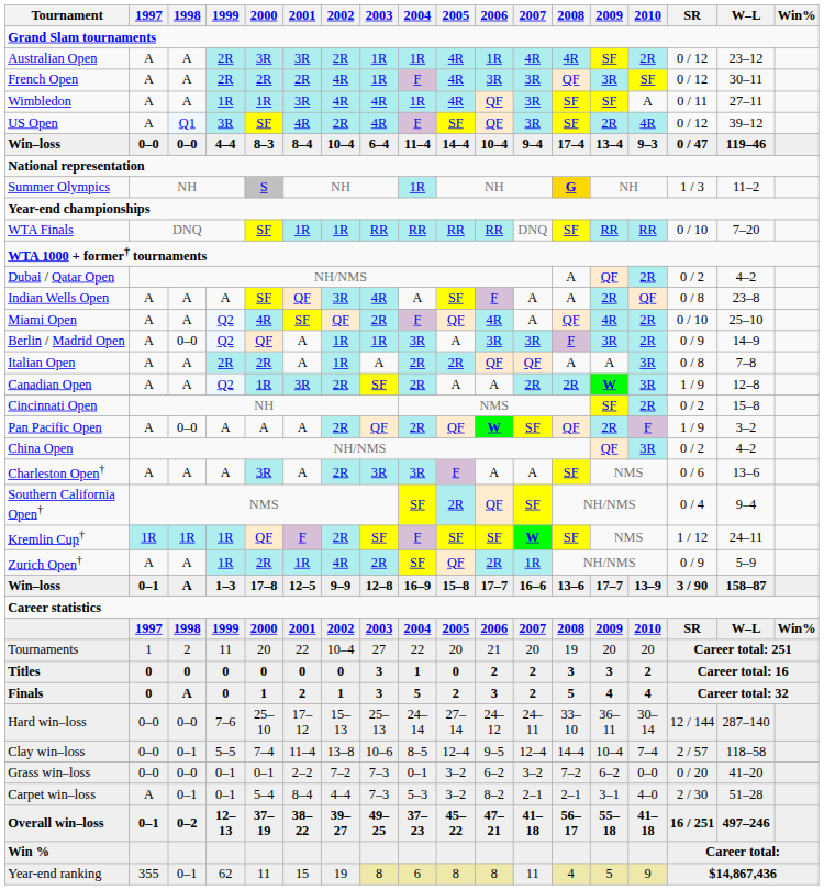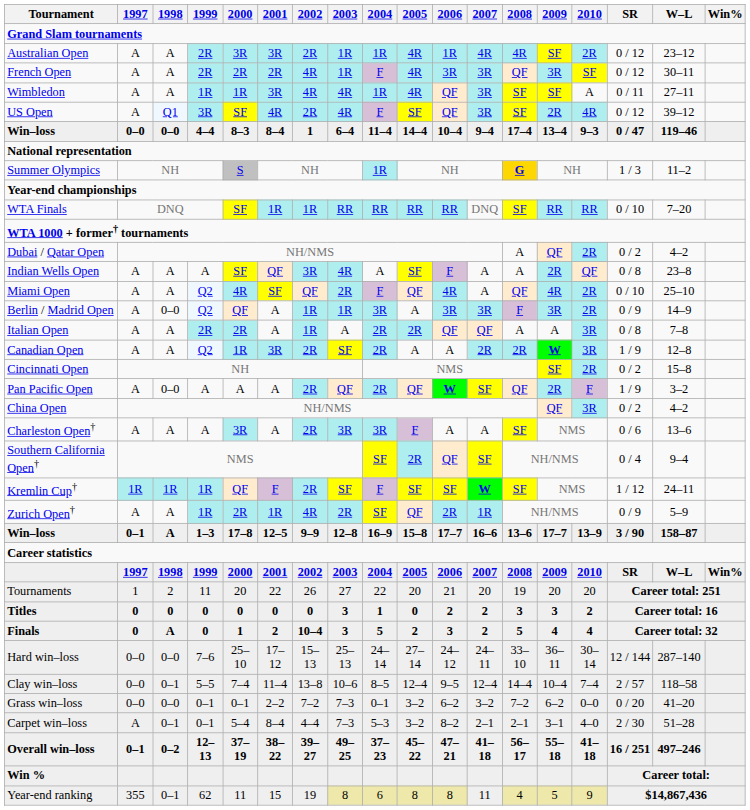 <table class="wikitable nowrap" style="text-align:center">
 <tr>
 <th width="140">Tournament</th>
 <th width="38"><a href='#'>1997</a></th>
 <th width="38"><a href='#'>1998</a></th>
 <th width="38"><a href='#'>1999</a></th>
 <th width="38"><a href='#'>2000</a></th>
 <th width="38"><a href='#'>2001</a></th>
 <th width="38"><a href='#'>2002</a></th>
 <th width="38"><a href='#'>2003</a></th>
 <th width="38"><a href='#'>2004</a></th>
 <th width="38"><a href='#'>2005</a></th>
 <th width="38"><a href='#'>2006</a></th>
 <th width="38"><a href='#'>2007</a></th>
 <th width="38"><a href='#'>2008</a></th>
 <th width="38"><a href='#'>2009</a></th>
 <th width="38"><a href='#'>2010</a></th>
 <th>SR</th>
 <th width="60">W–L</th>
 <th>Win%</th>
 </tr>
 <tr>
 <td colspan="18" align="left"><strong><a href='#'>Grand Slam tournaments</a></strong></td>
 </tr>
 <tr>
 <td align="left"><a href='#'>Australian Open</a></td>
 <td>A</td>
 <td>A</td>
 <td bgcolor="afeeee"><a href='#'>2R</a></td>
 <td bgcolor="afeeee"><a href='#'>3R</a></td>
 <td bgcolor="afeeee"><a href='#'>3R</a></td>
 <td bgcolor="afeeee"><a href='#'>2R</a></td>
 <td bgcolor="afeeee"><a href='#'>1R</a></td>
 <td bgcolor="afeeee"><a href='#'>1R</a></td>
 <td bgcolor="afeeee"><a href='#'>4R</a></td>
 <td bgcolor="afeeee"><a href='#'>1R</a></td>
 <td bgcolor="afeeee"><a href='#'>4R</a></td>
 <td bgcolor="afeeee"><a href='#'>4R</a></td>
 <td bgcolor="yellow"><a href='#'>SF</a></td>
 <td bgcolor="afeeee"><a href='#'>2R</a></td>
 <td>0 / 12</td>
 <td>23–12</td>
 <td></td>
 </tr>
 <tr>
 <td align="left"><a href='#'>French Open</a></td>
 <td>A</td>
 <td>A</td>
 <td bgcolor="afeeee"><a href='#'>2R</a></td>
 <td bgcolor="afeeee"><a href='#'>2R</a></td>
 <td bgcolor="afeeee"><a href='#'>2R</a></td>
 <td bgcolor="afeeee"><a href='#'>4R</a></td>
 <td bgcolor="afeeee"><a href='#'>1R</a></td>
 <td bgcolor="thistle"><a href='#'>F</a></td>
 <td bgcolor="afeeee"><a href='#'>4R</a></td>
 <td bgcolor="afeeee"><a href='#'>3R</a></td>
 <td bgcolor="afeeee"><a href='#'>3R</a></td>
 <td bgcolor="ffebcd"><a href='#'>QF</a></td>
 <td bgcolor="afeeee"><a href='#'>3R</a></td>
 <td bgcolor="yellow"><a href='#'>SF</a></td>
 <td>0 / 12</td>
 <td>30–11</td>
 <td></td>
 </tr>
 <tr>
 <td align="left"><a href='#'>Wimbledon</a></td>
 <td>A</td>
 <td>A</td>
 <td bgcolor="afeeee"><a href='#'>1R</a></td>
 <td bgcolor="afeeee"><a href='#'>1R</a></td>
 <td bgcolor="afeeee"><a href='#'>3R</a></td>
 <td bgcolor="afeeee"><a href='#'>4R</a></td>
 <td bgcolor="afeeee"><a href='#'>4R</a></td>
 <td bgcolor="afeeee"><a href='#'>1R</a></td>
 <td bgcolor="afeeee"><a href='#'>4R</a></td>
 <td bgcolor="ffebcd"><a href='#'>QF</a></td>
 <td bgcolor="afeeee"><a href='#'>3R</a></td>
 <td bgcolor="yellow"><a href='#'>SF</a></td>
 <td bgcolor="yellow"><a href='#'>SF</a></td>
 <td>A</td>
 <td>0 / 11</td>
 <td>27–11</td>
 <td></td>
 </tr>
 <tr>
 <td align="left"><a href='#'>US Open</a></td>
 <td>A</td>
 <td bgcolor=f0f8ff><a href='#'>Q1</a></td>
 <td bgcolor="afeeee"><a href='#'>3R</a></td>
 <td bgcolor="yellow"><a href='#'>SF</a></td>
 <td bgcolor="afeeee"><a href='#'>4R</a></td>
 <td bgcolor="afeeee"><a href='#'>2R</a></td>
 <td bgcolor="afeeee"><a href='#'>4R</a></td>
 <td bgcolor="thistle"><a href='#'>F</a></td>
 <td bgcolor="yellow"><a href='#'>SF</a></td>
 <td bgcolor="ffebcd"><a href='#'>QF</a></td>
 <td bgcolor="afeeee"><a href='#'>3R</a></td>
 <td bgcolor="yellow"><a href='#'>SF</a></td>
 <td bgcolor="afeeee"><a href='#'>2R</a></td>
 <td bgcolor="afeeee"><a href='#'>4R</a></td>
 <td>0 / 12</td>
 <td>39–12</td>
 <td></td>
 </tr>
 <tr style=background:#efefef;font-weight:bold>
 <td style="text-align:left">Win–loss</td>
 <td>0–0</td>
 <td>0–0</td>
 <td>4–4</td>
 <td>8–3</td>
 <td>8–4</td>
-<td>10–4</td>
+<td>1</td>
 <td>6–4</td>
 <td>11–4</td>
 <td>14–4</td>
 <td>10–4</td>
 <td>9–4</td>
 <td>17–4</td>
 <td>13–4</td>
 <td>9–3</td>
 <td>0 / 47</td>
 <td>119–46</td>
 <td></td>
 </tr>
 <tr>
 <td colspan="18" align="left"><strong>National representation</strong></td>
 </tr>
 <tr>
 <td align="left"><a href='#'>Summer Olympics</a></td>
 <td colspan="3" style="color:#767676">NH</td>
 <td bgcolor="silver"><a href='#'>S</a></td>
 <td colspan="3" style="color:#767676">NH</td>
 <td bgcolor="afeeee"><a href='#'>1R</a></td>
 <td colspan="3" style="color:#767676">NH</td>
 <td bgcolor="gold"><strong><a href='#'>G</a></strong></td>
 <td colspan="2" style="color:#767676">NH</td>
 <td>1 / 3</td>
 <td>11–2</td>
 <td></td>
 </tr>
 <tr>
 <td colspan="18" align="left"><strong>Year-end championships</strong></td>
 </tr>
 <tr>
 <td align="left"><a href='#'>WTA Finals</a></td>
 <td colspan="3" style="color:#767676">DNQ</td>
 <td bgcolor="yellow"><a href='#'>SF</a></td>
 <td bgcolor="afeeee"><a href='#'>1R</a></td>
 <td bgcolor="afeeee"><a href='#'>1R</a></td>
 <td bgcolor="afeeee"><a href='#'>RR</a></td>
 <td bgcolor="afeeee"><a href='#'>RR</a></td>
 <td bgcolor="afeeee"><a href='#'>RR</a></td>
 <td bgcolor="afeeee"><a href='#'>RR</a></td>
 <td colspan="1" style="color:#767676">DNQ</td>
 <td bgcolor="yellow"><a href='#'>SF</a></td>
 <td bgcolor="afeeee"><a href='#'>RR</a></td>
 <td bgcolor="afeeee"><a href='#'>RR</a></td>
 <td>0 / 10</td>
 <td>7–20</td>
 <td></td>
 </tr>
 <tr>
 <td colspan="18" align="left"><strong><a href='#'>WTA 1000</a> + former<sup>†</sup> tournaments</strong></td>
 </tr>
 <tr>
 <td align="left"><a href='#'>Dubai</a> / <a href='#'>Qatar Open</a></td>
 <td colspan="11" style="color:#767676">NH/NMS</td>
 <td>A</td>
 <td bgcolor="ffebcd"><a href='#'>QF</a></td>
 <td bgcolor="afeeee"><a href='#'>2R</a></td>
 <td>0 / 2</td>
 <td>4–2</td>
 <td></td>
 </tr>
 <tr>
 <td align="left"><a href='#'>Indian Wells Open</a></td>
 <td>A</td>
 <td>A</td>
 <td>A</td>
 <td bgcolor="yellow"><a href='#'>SF</a></td>
 <td bgcolor="ffebcd"><a href='#'>QF</a></td>
 <td bgcolor="afeeee"><a href='#'>3R</a></td>
 <td bgcolor="afeeee"><a href='#'>4R</a></td>
 <td>A</td>
 <td bgcolor="yellow"><a href='#'>SF</a></td>
 <td bgcolor="thistle"><a href='#'>F</a></td>
 <td>A</td>
 <td>A</td>
 <td bgcolor="afeeee"><a href='#'>2R</a></td>
 <td bgcolor="ffebcd"><a href='#'>QF</a></td>
 <td>0 / 8</td>
 <td>23–8</td>
 <td></td>
 </tr>
 <tr>
 <td align="left"><a href='#'>Miami Open</a></td>
 <td>A</td>
 <td>A</td>
 <td bgcolor=f0f8ff><a href='#'>Q2</a></td>
 <td bgcolor="afeeee"><a href='#'>4R</a></td>
 <td bgcolor="yellow"><a href='#'>SF</a></td>
 <td bgcolor="ffebcd"><a href='#'>QF</a></td>
 <td bgcolor="afeeee"><a href='#'>2R</a></td>
 <td bgcolor="thistle"><a href='#'>F</a></td>
 <td bgcolor="ffebcd"><a href='#'>QF</a></td>
 <td bgcolor="afeeee"><a href='#'>4R</a></td>
 <td>A</td>
 <td bgcolor="ffebcd"><a href='#'>QF</a></td>
 <td bgcolor="afeeee"><a href='#'>4R</a></td>
 <td bgcolor="afeeee"><a href='#'>2R</a></td>
 <td>0 / 10</td>
 <td>25–10</td>
 <td></td>
 </tr>
 <tr>
 <td align="left"><a href='#'>Berlin</a> / <a href='#'>Madrid Open</a></td>
 <td>A</td>
 <td>0–0</td>
 <td bgcolor=f0f8ff><a href='#'>Q2</a></td>
 <td bgcolor=ffebcd><a href='#'>QF</a></td>
 <td>A</td>
 <td bgcolor=afeeee><a href='#'>1R</a></td>
 <td bgcolor=afeeee><a href='#'>1R</a></td>
 <td bgcolor=afeeee><a href='#'>3R</a></td>
 <td>A</td>
 <td bgcolor=afeeee><a href='#'>3R</a></td>
 <td bgcolor=afeeee><a href='#'>3R</a></td>
 <td bgcolor=thistle><a href='#'>F</a></td>
 <td bgcolor="afeeee"><a href='#'>3R</a></td>
 <td bgcolor="afeeee"><a href='#'>2R</a></td>
 <td>0 / 9</td>
 <td>14–9</td>
 <td></td>
 </tr>
 <tr>
 <td align="left"><a href='#'>Italian Open</a></td>
 <td>A</td>
 <td>A</td>
 <td bgcolor="afeeee"><a href='#'>2R</a></td>
 <td bgcolor="afeeee"><a href='#'>2R</a></td>
 <td>A</td>
 <td bgcolor="afeeee"><a href='#'>1R</a></td>
 <td>A</td>
 <td bgcolor="afeeee"><a href='#'>2R</a></td>
 <td bgcolor="afeeee"><a href='#'>2R</a></td>
 <td bgcolor="ffebcd"><a href='#'>QF</a></td>
 <td bgcolor="ffebcd"><a href='#'>QF</a></td>
 <td>A</td>
 <td>A</td>
 <td bgcolor="afeeee"><a href='#'>3R</a></td>
 <td>0 / 8</td>
 <td>7–8</td>
 <td></td>
 </tr>
 <tr>
 <td align="left"><a href='#'>Canadian Open</a></td>
 <td>A</td>
 <td>A</td>
 <td bgcolor=f0f8ff><a href='#'>Q2</a></td>
 <td bgcolor="afeeee"><a href='#'>1R</a></td>
 <td bgcolor="afeeee"><a href='#'>3R</a></td>
 <td bgcolor="afeeee"><a href='#'>2R</a></td>
 <td bgcolor="yellow"><a href='#'>SF</a></td>
 <td bgcolor="afeeee"><a href='#'>2R</a></td>
 <td>A</td>
 <td>A</td>
 <td bgcolor="afeeee"><a href='#'>2R</a></td>
 <td bgcolor="afeeee"><a href='#'>2R</a></td>
 <td bgcolor="lime"><a href='#'><strong>W</strong></a></td>
 <td bgcolor="afeeee"><a href='#'>3R</a></td>
 <td>1 / 9</td>
 <td>12–8</td>
 <td></td>
 </tr>
 <tr>
 <td align="left"><a href='#'>Cincinnati Open</a></td>
 <td colspan="7" style="color:#767676">NH</td>
 <td colspan="5" style="color:#767676">NMS</td>
 <td bgcolor="yellow"><a href='#'>SF</a></td>
 <td bgcolor="afeeee"><a href='#'>2R</a></td>
 <td>0 / 2</td>
 <td>15–8</td>
 <td></td>
 </tr>
 <tr>
 <td align="left"><a href='#'>Pan Pacific Open</a></td>
 <td>A</td>
 <td>0–0</td>
 <td>A</td>
 <td>A</td>
 <td>A</td>
 <td bgcolor="afeeee"><a href='#'>2R</a></td>
 <td bgcolor="ffebcd"><a href='#'>QF</a></td>
 <td bgcolor="afeeee"><a href='#'>2R</a></td>
 <td bgcolor="ffebcd"><a href='#'>QF</a></td>
 <td bgcolor="lime"><a href='#'><strong>W</strong></a></td>
 <td bgcolor="yellow"><a href='#'>SF</a></td>
 <td bgcolor="ffebcd"><a href='#'>QF</a></td>
 <td bgcolor="afeeee"><a href='#'>2R</a></td>
 <td bgcolor="thistle"><a href='#'>F</a></td>
 <td>1 / 9</td>
 <td>3–2</td>
 <td></td>
 </tr>
 <tr>
 <td align="left"><a href='#'>China Open</a></td>
 <td colspan="12" style="color:#767676">NH/NMS</td>
 <td bgcolor="ffebcd"><a href='#'>QF</a></td>
 <td bgcolor="afeeee"><a href='#'>3R</a></td>
 <td>0 / 2</td>
 <td>4–2</td>
 <td></td>
 </tr>
 <tr>
 <td align="left"><a href='#'>Charleston Open</a><sup>†</sup></td>
 <td>A</td>
 <td>A</td>
 <td>A</td>
 <td bgcolor="afeeee"><a href='#'>3R</a></td>
 <td>A</td>
 <td bgcolor="afeeee"><a href='#'>2R</a></td>
 <td bgcolor="afeeee"><a href='#'>3R</a></td>
 <td bgcolor="afeeee"><a href='#'>3R</a></td>
 <td bgcolor="thistle"><a href='#'>F</a></td>
 <td>A</td>
 <td>A</td>
 <td bgcolor="yellow"><a href='#'>SF</a></td>
 <td colspan="2" style="color:#767676">NMS</td>
 <td>0 / 6</td>
 <td>13–6</td>
 <td></td>
 </tr>
 <tr>
 <td align="left"><a href='#'>Southern California Open</a><sup>†</sup></td>
 <td colspan="7" style="color:#767676">NMS</td>
 <td bgcolor="yellow"><a href='#'>SF</a></td>
 <td bgcolor="afeeee"><a href='#'>2R</a></td>
 <td bgcolor="ffebcd"><a href='#'>QF</a></td>
 <td bgcolor="yellow"><a href='#'>SF</a></td>
 <td colspan="3" style="color:#767676">NH/NMS</td>
 <td>0 / 4</td>
 <td>9–4</td>
 <td></td>
 </tr>
 <tr>
 <td align="left"><a href='#'>Kremlin Cup</a><sup>†</sup></td>
 <td bgcolor="afeeee"><a href='#'>1R</a></td>
 <td bgcolor="afeeee"><a href='#'>1R</a></td>
 <td bgcolor="afeeee"><a href='#'>1R</a></td>
 <td bgcolor="ffebcd"><a href='#'>QF</a></td>
 <td bgcolor="thistle"><a href='#'>F</a></td>
 <td bgcolor="afeeee"><a href='#'>2R</a></td>
 <td bgcolor="yellow"><a href='#'>SF</a></td>
 <td bgcolor="thistle"><a href='#'>F</a></td>
 <td bgcolor="yellow"><a href='#'>SF</a></td>
 <td bgcolor="yellow"><a href='#'>SF</a></td>
 <td bgcolor="lime"><a href='#'><strong>W</strong></a></td>
 <td bgcolor="yellow"><a href='#'>SF</a></td>
 <td colspan="2" style="color:#767676">NMS</td>
 <td>1 / 12</td>
 <td>24–11</td>
 <td></td>
 </tr>
 <tr>
 <td align="left"><a href='#'>Zurich Open</a><sup>†</sup></td>
 <td>A</td>
 <td>A</td>
 <td bgcolor="afeeee"><a href='#'>1R</a></td>
 <td bgcolor="afeeee"><a href='#'>2R</a></td>
 <td bgcolor="afeeee"><a href='#'>1R</a></td>
 <td bgcolor="afeeee"><a href='#'>4R</a></td>
 <td bgcolor="afeeee"><a href='#'>2R</a></td>
 <td bgcolor="yellow"><a href='#'>SF</a></td>
 <td bgcolor="ffebcd"><a href='#'>QF</a></td>
 <td bgcolor="afeeee"><a href='#'>2R</a></td>
 <td bgcolor="afeeee"><a href='#'>1R</a></td>
 <td colspan="3" style="color:#767676">NH/NMS</td>
 <td>0 / 9</td>
 <td>5–9</td>
 <td></td>
 </tr>
 <tr style=background:#efefef;font-weight:bold>
 <td align=left>Win–loss</td>
 <td>0–1</td>
 <td>A</td>
 <td>1–3</td>
 <td>17–8</td>
 <td>12–5</td>
 <td>9–9</td>
 <td>12–8</td>
 <td>16–9</td>
 <td>15–8</td>
 <td>17–7</td>
 <td>16–6</td>
 <td>13–6</td>
 <td>17–7</td>
 <td>13–9</td>
 <td>3 / 90</td>
 <td>158–87</td>
 <td></td>
 </tr>
 <tr>
 <td colspan="18" align="left"><strong>Career statistics</strong></td>
 </tr>
 <tr style=background:#efefef;font-weight:bold>
 <td></td>
 <td><a href='#'>1997</a></td>
 <td><a href='#'>1998</a></td>
 <td><a href='#'>1999</a></td>
 <td><a href='#'>2000</a></td>
 <td><a href='#'>2001</a></td>
 <td><a href='#'>2002</a></td>
 <td><a href='#'>2003</a></td>
 <td><a href='#'>2004</a></td>
 <td><a href='#'>2005</a></td>
 <td><a href='#'>2006</a></td>
 <td><a href='#'>2007</a></td>
 <td><a href='#'>2008</a></td>
 <td><a href='#'>2009</a></td>
 <td><a href='#'>2010</a></td>
 <td>SR</td>
 <td>W–L</td>
 <td>Win%</td>
 </tr>
 <tr bgcolor=efefef>
 <td align="left">Tournaments</td>
 <td>1</td>
 <td>2</td>
 <td>11</td>
 <td>20</td>
 <td>22</td>
-<td>10–4</td>
+<td>26</td>
 <td>27</td>
 <td>22</td>
 <td>20</td>
 <td>21</td>
 <td>20</td>
 <td>19</td>
 <td>20</td>
 <td>20</td>
 <td colspan="3"><strong>Career total: 251</strong></td>
 </tr>
 <tr style=background:#efefef;font-weight:bold>
 <td style="text-align:left">Titles</td>
 <td>0</td>
 <td>0</td>
 <td>0</td>
 <td>0</td>
 <td>0</td>
 <td>0</td>
 <td>3</td>
 <td>1</td>
 <td>0</td>
 <td>2</td>
 <td>2</td>
 <td>3</td>
 <td>3</td>
 <td>2</td>
 <td colspan="3">Career total: 16</td>
 </tr>
 <tr style=background:#efefef;font-weight:bold>
 <td align="left">Finals</td>
 <td>0</td>
 <td>A</td>
 <td>0</td>
 <td>1</td>
 <td>2</td>
-<td>1</td>
+<td>10–4</td>
 <td>3</td>
 <td>5</td>
 <td>2</td>
 <td>3</td>
 <td>2</td>
 <td>5</td>
 <td>4</td>
 <td>4</td>
 <td colspan="3">Career total: 32</td>
 </tr>
 <tr bgcolor=efefef>
 <td align="left">Hard win–loss</td>
 <td>0–0</td>
 <td>0–0</td>
 <td>7–6</td>
 <td>25–10</td>
 <td>17–12</td>
 <td>15–13</td>
 <td>25–13</td>
 <td>24–14</td>
 <td>27–14</td>
 <td>24–12</td>
 <td>24–11</td>
 <td>33–10</td>
 <td>36–11</td>
 <td>30–14</td>
 <td>12 / 144</td>
 <td>287–140</td>
 <td></td>
 </tr>
 <tr bgcolor=efefef>
 <td align="left">Clay win–loss</td>
 <td>0–0</td>
 <td>0–1</td>
 <td>5–5</td>
 <td>7–4</td>
 <td>11–4</td>
 <td>13–8</td>
 <td>10–6</td>
 <td>8–5</td>
 <td>12–4</td>
 <td>9–5</td>
 <td>12–4</td>
 <td>14–4</td>
 <td>10–4</td>
 <td>7–4</td>
 <td>2 / 57</td>
 <td>118–58</td>
 <td></td>
 </tr>
 <tr bgcolor=efefef>
 <td align="left">Grass win–loss</td>
 <td>0–0</td>
 <td>0–0</td>
 <td>0–1</td>
 <td>0–1</td>
 <td>2–2</td>
 <td>7–2</td>
 <td>7–3</td>
 <td>0–1</td>
 <td>3–2</td>
 <td>6–2</td>
 <td>3–2</td>
 <td>7–2</td>
 <td>6–2</td>
 <td>0–0</td>
 <td>0 / 20</td>
 <td>41–20</td>
 <td></td>
 </tr>
 <tr bgcolor=efefef>
 <td align="left">Carpet win–loss</td>
 <td>A</td>
 <td>0–1</td>
 <td>0–1</td>
 <td>5–4</td>
 <td>8–4</td>
 <td>4–4</td>
 <td>7–3</td>
 <td>5–3</td>
 <td>3–2</td>
 <td>8–2</td>
 <td>2–1</td>
 <td>2–1</td>
 <td>3–1</td>
 <td>4–0</td>
 <td>2 / 30</td>
 <td>51–28</td>
 <td></td>
 </tr>
 <tr style=background:#efefef;font-weight:bold>
 <td style="text-align:left">Overall win–loss</td>
 <td>0–1</td>
 <td>0–2</td>
 <td>12–13</td>
 <td>37–19</td>
 <td>38–22</td>
 <td>39–27</td>
 <td>49–25</td>
 <td>37–23</td>
 <td>45–22</td>
 <td>47–21</td>
 <td>41–18</td>
 <td>56–17</td>
 <td>55–18</td>
 <td>41–18</td>
 <td>16 / 251</td>
 <td>497–246</td>
 <td></td>
 </tr>
 <tr style=background:#efefef;font-weight:bold>
 <td style="text-align:left">Win %</td>
 <td></td>
 <td></td>
 <td></td>
 <td></td>
 <td></td>
 <td></td>
 <td></td>
 <td></td>
 <td></td>
 <td></td>
 <td></td>
 <td></td>
 <td></td>
 <td></td>
 <td colspan="3">Career total: </td>
 </tr>
 <tr bgcolor=efefef>
 <td style="text-align:left">Year-end ranking</td>
 <td>355</td>
 <td>0–1</td>
 <td>62</td>
 <td>11</td>
 <td>15</td>
 <td>19</td>
 <td bgcolor="eee8aa">8</td>
 <td bgcolor="eee8aa">6</td>
 <td bgcolor="eee8aa">8</td>
 <td bgcolor="eee8aa">8</td>
 <td>11</td>
 <td bgcolor="eee8aa">4</td>
 <td bgcolor="eee8aa">5</td>
 <td bgcolor="eee8aa">9</td>
 <td colspan="3"><strong>$14,867,436</strong></td>
 </tr>
 </table>
